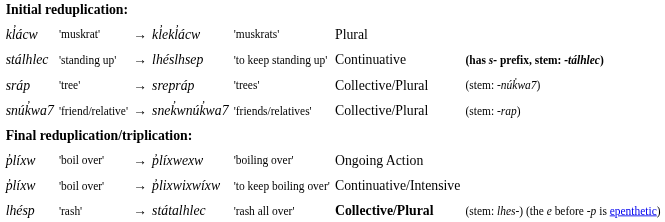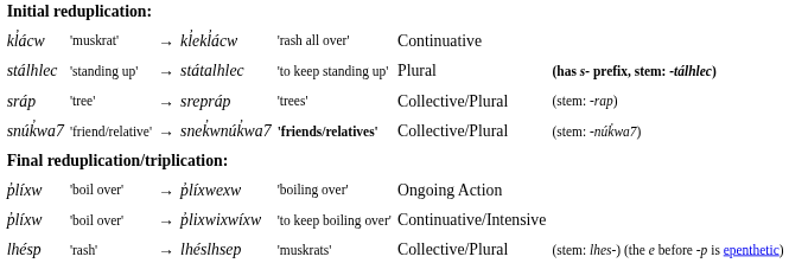 <table style="line-height: 1.4em;" cellpadding="2">
 <tr>
 <td> </td>
 <td> </td>
 <th style="text-align: left;" colspan="5">Initial reduplication:</th>
 </tr>
 <tr>
 <td> </td>
 <td> </td>
 <td><em>kl̓ácw</em></td>
 <td><small>'muskrat'</small></td>
 <td>→</td>
 <td><em>kl̓ekl̓ácw</em></td>
-<td><small>'muskrats'</small></td>
-<td>Plural</td>
+<td><small>'rash all over'</small></td>
+<td>Continuative</td>
 </tr>
 <tr>
 <td> </td>
 <td> </td>
 <td><em>stálhlec</em></td>
 <td><small>'standing up'</small></td>
 <td>→</td>
-<td><em>lhéslhsep</em></td>
+<td><em>státalhlec</em></td>
 <td><small>'to keep standing up'</small></td>
-<td>Continuative</td>
+<td>Plural</td>
 <td><strong><small>(has <em>s-</em> prefix, stem: <em>-tálhlec</em>)</small></strong></td>
 </tr>
 <tr>
 <td> </td>
 <td> </td>
 <td><em>sráp</em></td>
 <td><small>'tree'</small></td>
 <td>→</td>
 <td><em>srepráp</em></td>
 <td><small>'trees'</small></td>
 <td>Collective/Plural</td>
-<td><small>(stem: <em>-núk̓wa7</em>)</small></td>
+<td><small>(stem: <em>-rap</em>)</small></td>
 </tr>
 <tr>
 <td> </td>
 <td> </td>
 <td><em>snúk̓wa7</em></td>
 <td><small>'friend/relative'</small></td>
 <td>→</td>
 <td><em>snek̓wnúk̓wa7</em></td>
-<td><small>'friends/relatives'</small></td>
+<td><strong><small>'friends/relatives'</small></strong></td>
 <td>Collective/Plural</td>
-<td><small>(stem: <em>-rap</em>)</small></td>
+<td><small>(stem: <em>-núk̓wa7</em>)</small></td>
 </tr>
 <tr>
 <td> </td>
 <td> </td>
 <th style="text-align: left;" colspan="5">Final reduplication/triplication:</th>
 </tr>
 <tr>
 <td> </td>
 <td> </td>
 <td><em>p̓líxw</em></td>
 <td><small>'boil over'</small></td>
 <td>→</td>
 <td><em>p̓líxwexw</em></td>
 <td><small>'boiling over'</small></td>
 <td>Ongoing Action</td>
 </tr>
 <tr>
 <td> </td>
 <td> </td>
 <td><em>p̓líxw</em></td>
 <td><small>'boil over'</small></td>
 <td>→</td>
 <td><em>p̓lixwixwíxw</em></td>
 <td><small>'to keep boiling over'</small></td>
 <td>Continuative/Intensive</td>
 </tr>
 <tr style="vertical-align:top;">
 <td> </td>
 <td> </td>
 <td><em>lhésp</em></td>
 <td><small>'rash'</small></td>
 <td>→</td>
-<td><em>státalhlec</em></td>
-<td><small>'rash all over'</small></td>
-<td><strong>Collective/Plural</strong></td>
+<td><em>lhéslhsep</em></td>
+<td><small>'muskrats'</small></td>
+<td>Collective/Plural</td>
 <td><small>(stem: <em>lhes-</em>) (the <em>e</em> before <em>-p</em> is <a href='#'>epenthetic</a>)</small></td>
 </tr>
 </table>
